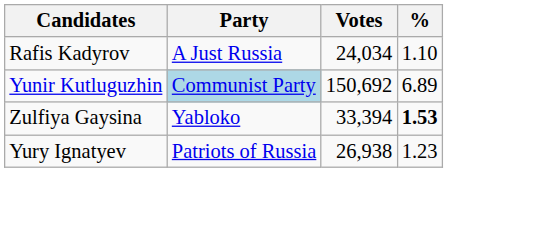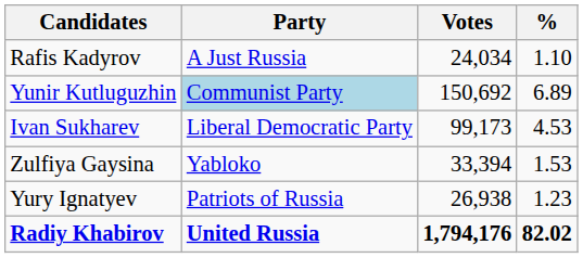 <table class="wikitable sortable">
 <tr>
 <th>Candidates</th>
 <th>Party</th>
 <th>Votes</th>
 <th>%</th>
 </tr>
 <tr>
 <td>Rafis Kadyrov</td>
 <td><a href='#'>A Just Russia</a></td>
 <td align=right>24,034</td>
 <td align=right>1.10</td>
 </tr>
 <tr>
 <td><a href='#'>Yunir Kutluguzhin</a></td>
 <td style="background: lightblue;"><a href='#'>Communist Party</a></td>
 <td align=right>150,692</td>
 <td align=right>6.89</td>
 </tr>
 <tr>
+<td><a href='#'>Ivan Sukharev</a></td>
+<td><a href='#'>Liberal Democratic Party</a></td>
+<td align=right>99,173</td>
+<td align=right>4.53</td>
+</tr>
+<tr>
 <td>Zulfiya Gaysina</td>
 <td><a href='#'>Yabloko</a></td>
 <td align=right>33,394</td>
-<td align=right><strong>1.53</strong></td>
+<td align=right>1.53</td>
 </tr>
 <tr>
 <td>Yury Ignatyev</td>
 <td><a href='#'>Patriots of Russia</a></td>
 <td align=right>26,938</td>
 <td align=right>1.23</td>
 </tr>
+<tr>
+<td><strong><a href='#'>Radiy Khabirov</a></strong></td>
+<td><strong><a href='#'>United Russia</a></strong></td>
+<td align=right><strong>1,794,176</strong></td>
+<td align=right><strong>82.02</strong></td>
+</tr>
 </table>
